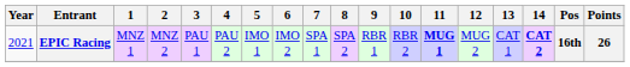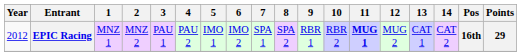 <table class="wikitable" style="text-align:center; font-size:85%">
 <tr>
 <th>Year</th>
 <th>Entrant</th>
 <th>1</th>
 <th>2</th>
 <th>3</th>
 <th>4</th>
 <th>5</th>
 <th>6</th>
 <th>7</th>
 <th>8</th>
 <th>9</th>
 <th>10</th>
 <th>11</th>
 <th>12</th>
 <th>13</th>
 <th>14</th>
 <th>Pos</th>
 <th>Points</th>
 </tr>
 <tr>
-<td><a href='#'>2021</a></td>
+<td><a href='#'>2012</a></td>
 <th nowrap><a href='#'>EPIC Racing</a></th>
 <td style="background:#EFCFFF;"><a href='#'>MNZ<br>1</a><br></td>
 <td style="background:#EFCFFF;"><a href='#'>MNZ<br>2</a><br></td>
 <td style="background:#EFCFFF;"><a href='#'>PAU<br>1</a><br></td>
 <td style="background:#DFFFDF;"><a href='#'>PAU<br>2</a><br></td>
 <td style="background:#DFFFDF;"><a href='#'>IMO<br>1</a><br></td>
 <td style="background:#DFFFDF;"><a href='#'>IMO<br>2</a><br></td>
 <td style="background:#DFFFDF;"><a href='#'>SPA<br>1</a><br></td>
 <td style="background:#EFCFFF;"><a href='#'>SPA<br>2</a><br></td>
 <td style="background:#DFFFDF;"><a href='#'>RBR<br>1</a><br></td>
 <td style="background:#CFCFFF;"><a href='#'>RBR<br>2</a><br></td>
 <td style="background:#CFCFFF;"><strong><a href='#'>MUG<br>1</a><br></strong></td>
 <td style="background:#DFFFDF;"><a href='#'>MUG<br>2</a><br></td>
 <td style="background:#CFCFFF;"><a href='#'>CAT<br>1</a><br></td>
-<td style="background:#EFCFFF;"><strong><a href='#'>CAT<br>2</a><br></strong></td>
+<td style="background:#EFCFFF;"><a href='#'>CAT<br>2</a><br></td>
 <th>16th</th>
-<th>26</th>
+<th>29</th>
 </tr>
 <tr>
 </tr>
 </table>
